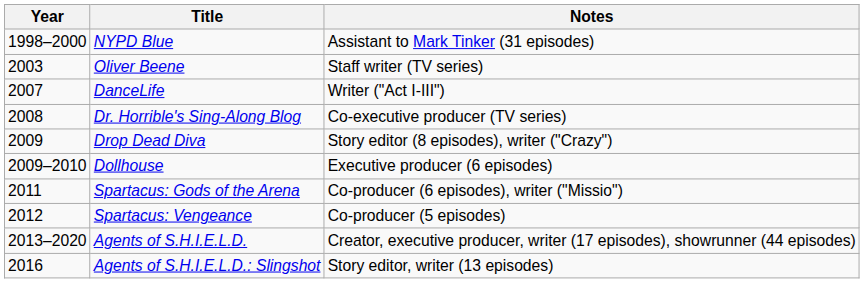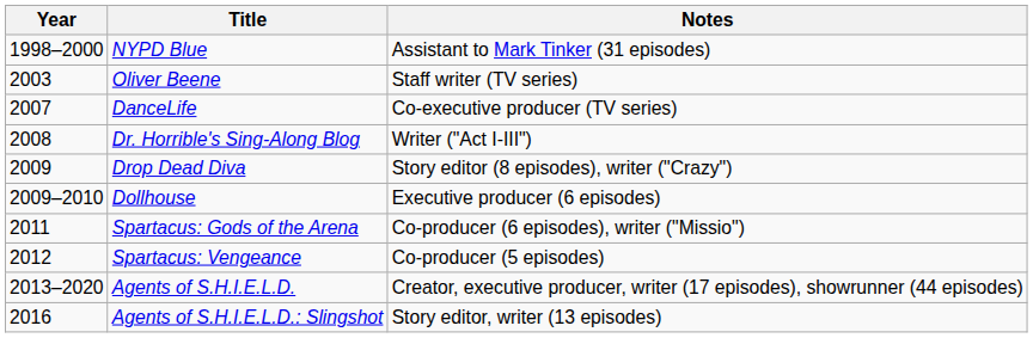 <table class="wikitable sortable">
 <tr>
 <th>Year</th>
 <th>Title</th>
 <th class="unsortable">Notes</th>
 </tr>
 <tr>
 <td>1998–2000</td>
 <td><em><a href='#'>NYPD Blue</a></em></td>
 <td>Assistant to <a href='#'>Mark Tinker</a> (31 episodes)</td>
 </tr>
 <tr>
 <td>2003</td>
 <td><em><a href='#'>Oliver Beene</a></em></td>
 <td>Staff writer (TV series)</td>
 </tr>
 <tr>
 <td>2007</td>
 <td><em><a href='#'>DanceLife</a></em></td>
-<td>Writer ("Act I-III")</td>
+<td>Co-executive producer (TV series)</td>
 </tr>
 <tr>
 <td>2008</td>
 <td><em><a href='#'>Dr. Horrible's Sing-Along Blog</a></em></td>
-<td>Co-executive producer (TV series)</td>
+<td>Writer ("Act I-III")</td>
 </tr>
 <tr>
 <td>2009</td>
 <td><em><a href='#'>Drop Dead Diva</a></em></td>
 <td>Story editor (8 episodes), writer ("Crazy")</td>
 </tr>
 <tr>
 <td>2009–2010</td>
 <td><em><a href='#'>Dollhouse</a></em></td>
 <td>Executive producer (6 episodes)</td>
 </tr>
 <tr>
 <td>2011</td>
 <td><em><a href='#'>Spartacus: Gods of the Arena</a></em></td>
 <td>Co-producer (6 episodes), writer ("Missio")</td>
 </tr>
 <tr>
 <td>2012</td>
 <td><em><a href='#'>Spartacus: Vengeance</a></em></td>
 <td>Co-producer (5 episodes)</td>
 </tr>
 <tr>
 <td>2013–2020</td>
 <td><em><a href='#'>Agents of S.H.I.E.L.D.</a></em></td>
 <td>Creator, executive producer, writer (17 episodes), showrunner (44 episodes)</td>
 </tr>
 <tr>
 <td>2016</td>
 <td><em><a href='#'>Agents of S.H.I.E.L.D.: Slingshot</a></em></td>
 <td>Story editor, writer (13 episodes)</td>
 </tr>
 </table>
